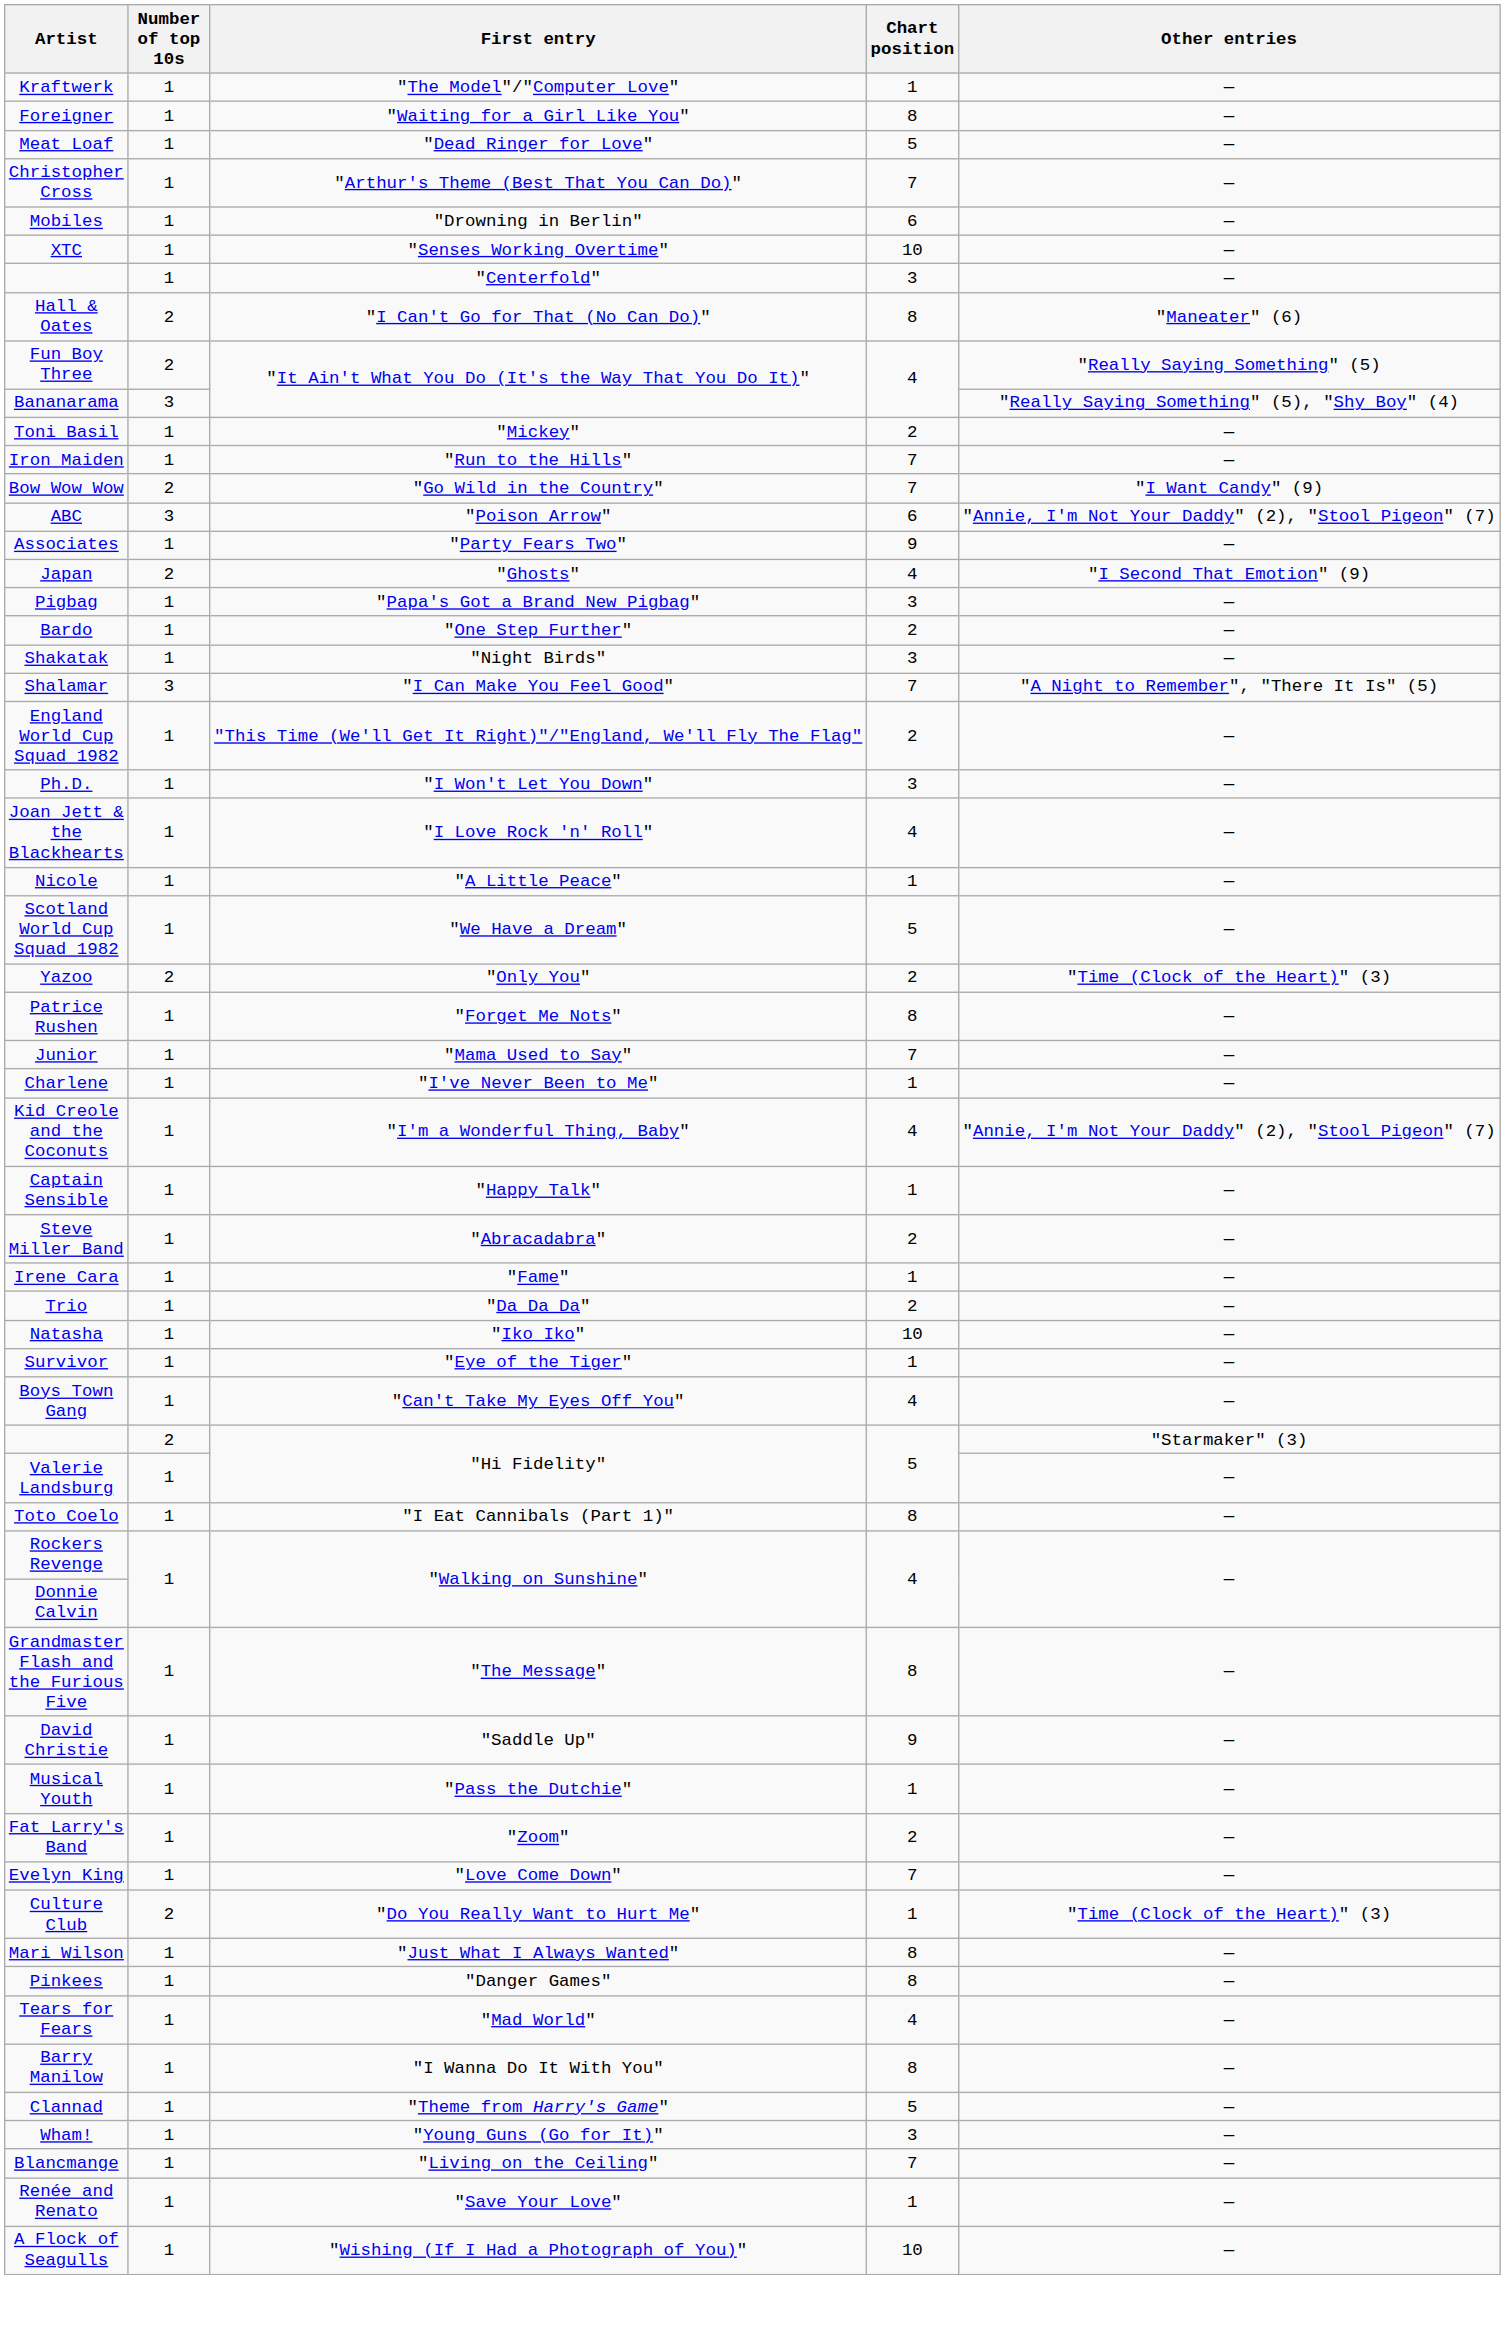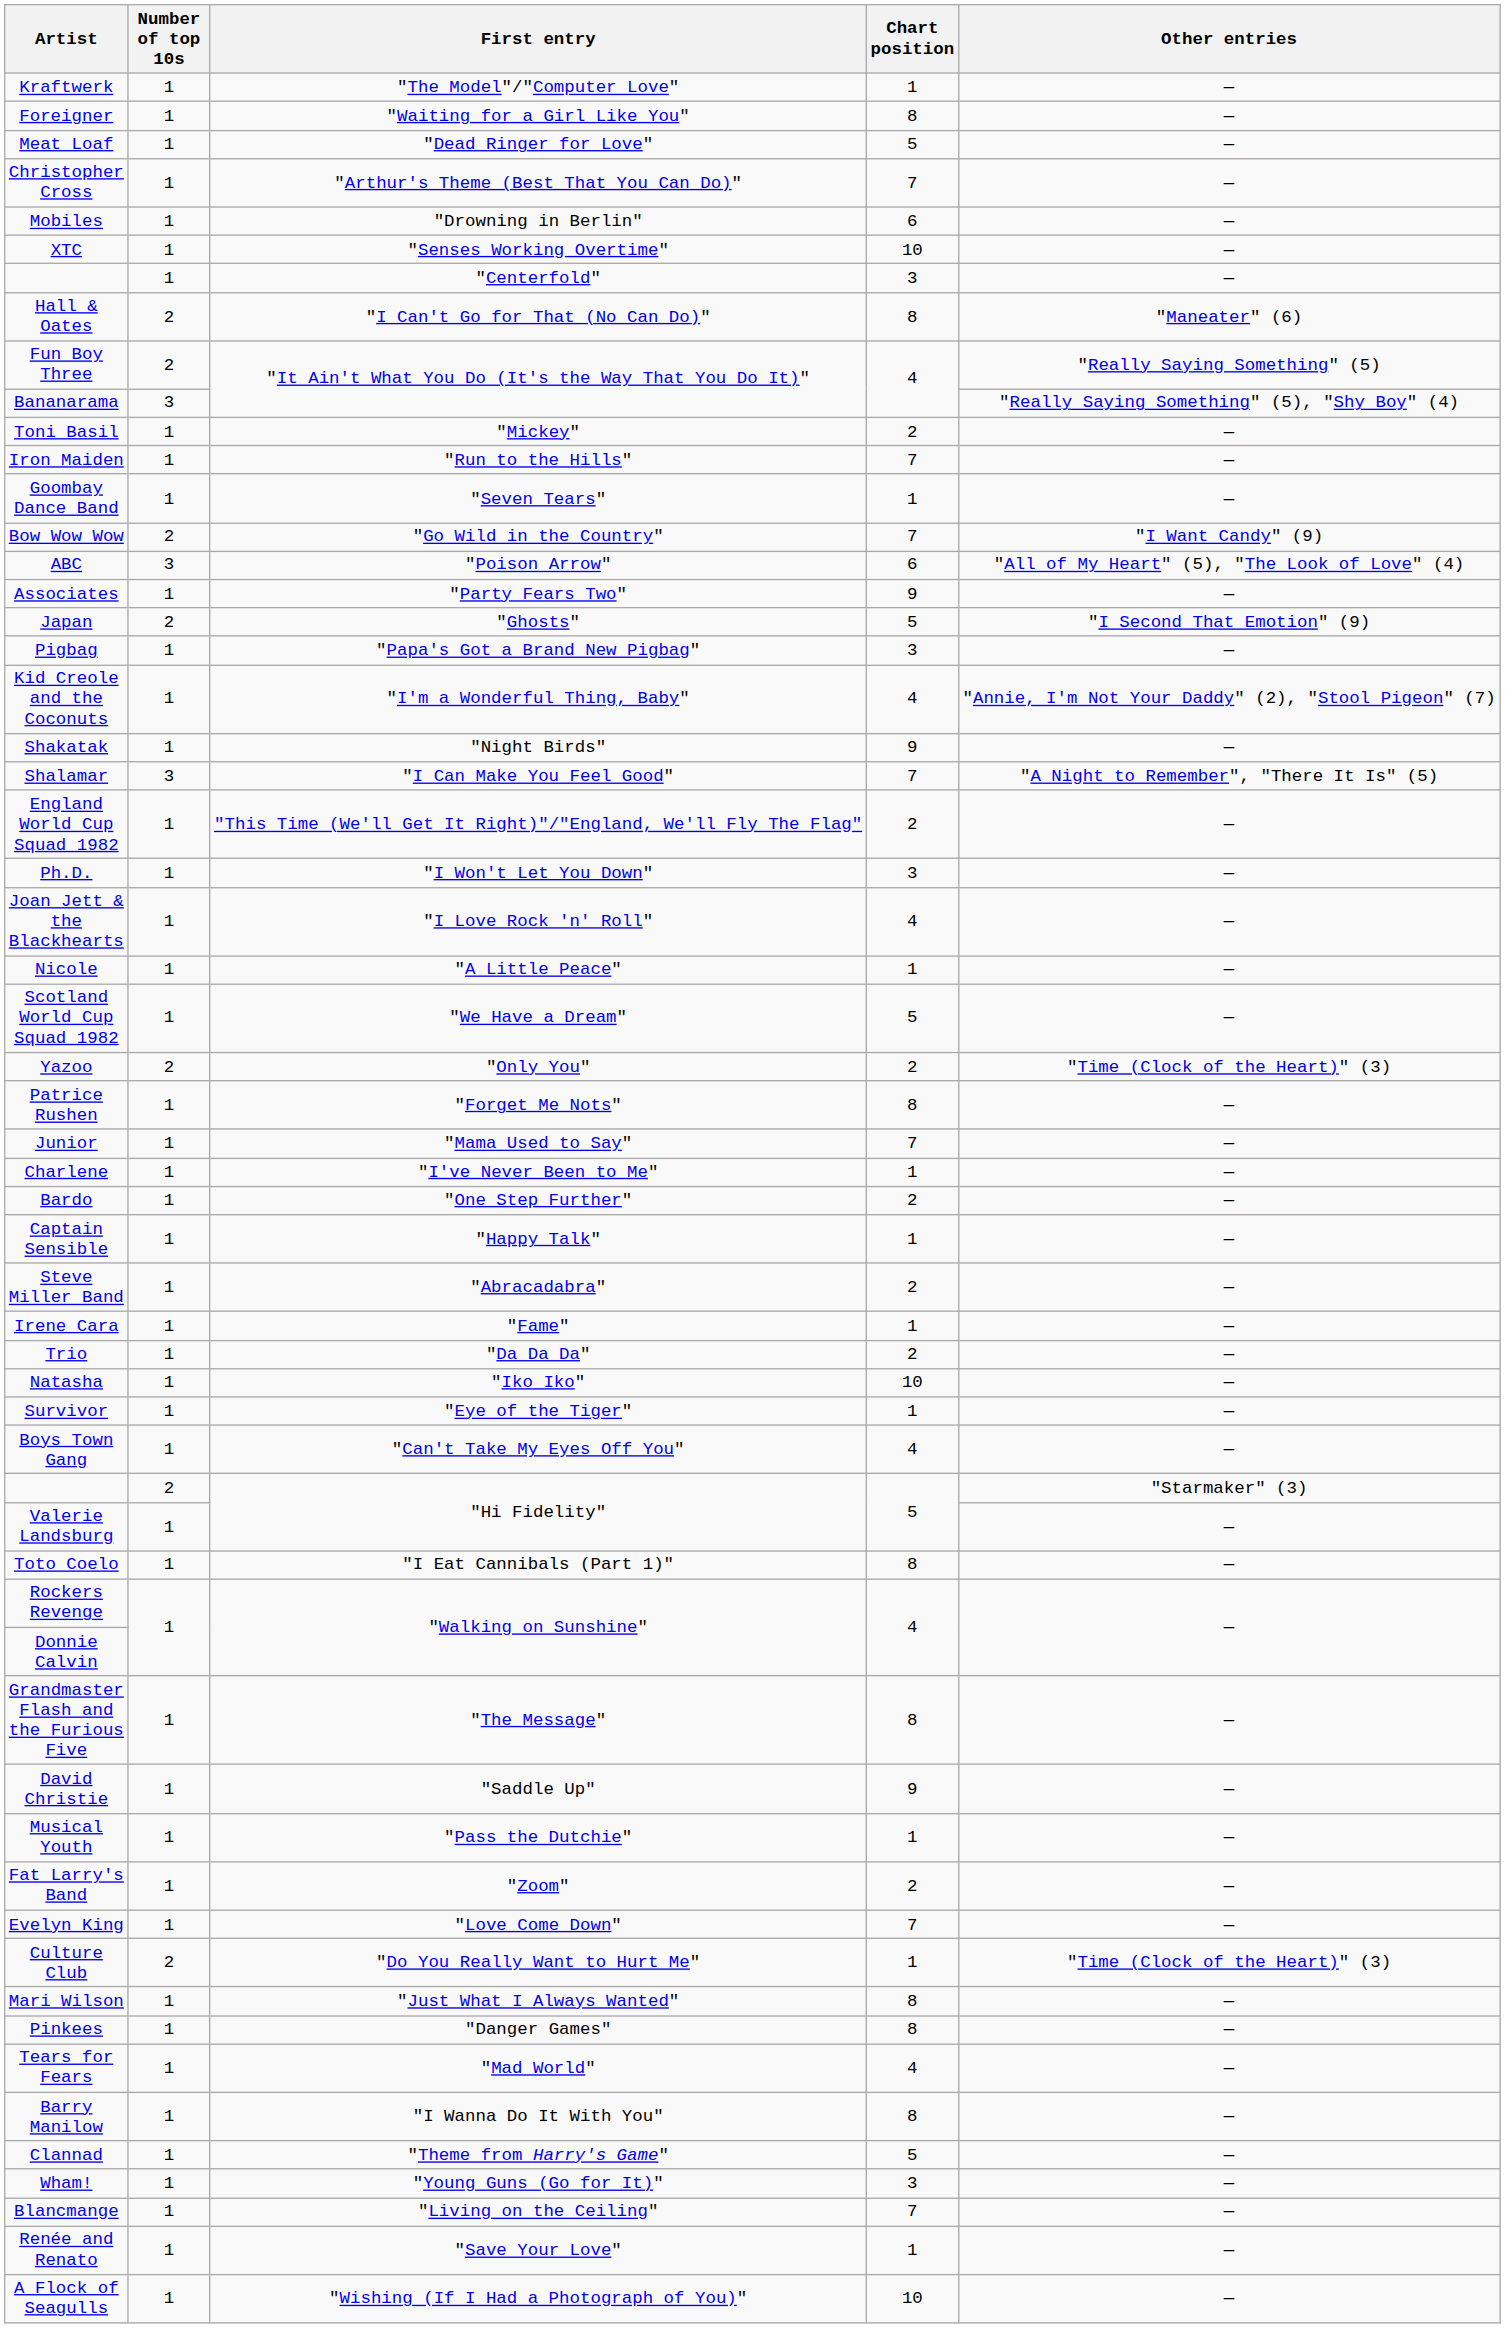 <table class="wikitable sortable mw-collapsible mw-collapsed" style="text-align: center;">
 <tr>
 <th scope="col" style="width:55px;">Artist</th>
 <th scope="col" style="width:55px;" data-sort-type="number">Number of top 10s</th>
 <th scope="col" style="text-align:center;">First entry</th>
 <th scope="col" style="width:55px;" data-sort-type="number">Chart position</th>
 <th scope="col" style="text-align:center;">Other entries</th>
 </tr>
 <tr>
 <td><a href='#'>Kraftwerk</a></td>
 <td>1</td>
 <td>"<a href='#'>The Model</a>"/"<a href='#'>Computer Love</a>"</td>
 <td>1</td>
 <td>—</td>
 </tr>
 <tr>
 <td><a href='#'>Foreigner</a></td>
 <td>1</td>
 <td>"<a href='#'>Waiting for a Girl Like You</a>"</td>
 <td>8</td>
 <td>—</td>
 </tr>
 <tr>
 <td><a href='#'>Meat Loaf</a></td>
 <td>1</td>
 <td>"<a href='#'>Dead Ringer for Love</a>"</td>
 <td>5</td>
 <td>—</td>
 </tr>
 <tr>
 <td><a href='#'>Christopher Cross</a></td>
 <td>1</td>
 <td>"<a href='#'>Arthur's Theme (Best That You Can Do)</a>"</td>
 <td>7</td>
 <td>—</td>
 </tr>
 <tr>
 <td><a href='#'>Mobiles</a></td>
 <td>1</td>
 <td>"Drowning in Berlin"</td>
 <td>6</td>
 <td>—</td>
 </tr>
 <tr>
 <td><a href='#'>XTC</a></td>
 <td>1</td>
 <td>"<a href='#'>Senses Working Overtime</a>"</td>
 <td>10</td>
 <td>—</td>
 </tr>
 <tr>
 <td></td>
 <td>1</td>
 <td>"<a href='#'>Centerfold</a>"</td>
 <td>3</td>
 <td>—</td>
 </tr>
 <tr>
 <td><a href='#'>Hall & Oates</a></td>
 <td>2</td>
 <td>"<a href='#'>I Can't Go for That (No Can Do)</a>"</td>
 <td>8</td>
 <td>"<a href='#'>Maneater</a>" (6)</td>
 </tr>
 <tr>
 <td><a href='#'>Fun Boy Three</a></td>
 <td>2</td>
 <td rowspan="2" style="text-align:center">"<a href='#'>It Ain't What You Do (It's the Way That You Do It)</a>"</td>
 <td rowspan="2" style="text-align:center">4</td>
 <td>"<a href='#'>Really Saying Something</a>" (5)</td>
 </tr>
 <tr>
 <td><a href='#'>Bananarama</a></td>
 <td>3</td>
 <td>"<a href='#'>Really Saying Something</a>" (5), "<a href='#'>Shy Boy</a>" (4)</td>
 </tr>
 <tr>
 <td><a href='#'>Toni Basil</a></td>
 <td>1</td>
 <td>"<a href='#'>Mickey</a>"</td>
 <td>2</td>
 <td>—</td>
 </tr>
 <tr>
 <td><a href='#'>Iron Maiden</a></td>
 <td>1</td>
 <td>"<a href='#'>Run to the Hills</a>"</td>
 <td>7</td>
 <td>—</td>
 </tr>
 <tr>
+<td><a href='#'>Goombay Dance Band</a></td>
+<td>1</td>
+<td>"<a href='#'>Seven Tears</a>"</td>
+<td>1</td>
+<td>—</td>
+</tr>
+<tr>
 <td><a href='#'>Bow Wow Wow</a></td>
 <td>2</td>
 <td>"<a href='#'>Go Wild in the Country</a>"</td>
 <td>7</td>
 <td>"<a href='#'>I Want Candy</a>" (9)</td>
 </tr>
 <tr>
 <td><a href='#'>ABC</a></td>
 <td>3</td>
 <td>"<a href='#'>Poison Arrow</a>"</td>
 <td>6</td>
-<td>"<a href='#'>Annie, I'm Not Your Daddy</a>" (2), "<a href='#'>Stool Pigeon</a>" (7)</td>
+<td>"<a href='#'>All of My Heart</a>" (5), "<a href='#'>The Look of Love</a>" (4)</td>
 </tr>
 <tr>
 <td><a href='#'>Associates</a></td>
 <td>1</td>
 <td>"<a href='#'>Party Fears Two</a>"</td>
 <td>9</td>
 <td>—</td>
 </tr>
 <tr>
 <td><a href='#'>Japan</a></td>
 <td>2</td>
 <td>"<a href='#'>Ghosts</a>"</td>
-<td>4</td>
+<td>5</td>
 <td>"<a href='#'>I Second That Emotion</a>" (9)</td>
 </tr>
 <tr>
 <td><a href='#'>Pigbag</a></td>
 <td>1</td>
 <td>"<a href='#'>Papa's Got a Brand New Pigbag</a>"</td>
 <td>3</td>
 <td>—</td>
 </tr>
 <tr>
-<td><a href='#'>Bardo</a></td>
+<td><a href='#'>Kid Creole and the Coconuts</a></td>
 <td>1</td>
-<td>"<a href='#'>One Step Further</a>"</td>
-<td>2</td>
-<td>—</td>
+<td>"<a href='#'>I'm a Wonderful Thing, Baby</a>"</td>
+<td>4</td>
+<td>"<a href='#'>Annie, I'm Not Your Daddy</a>" (2), "<a href='#'>Stool Pigeon</a>" (7)</td>
 </tr>
 <tr>
 <td><a href='#'>Shakatak</a></td>
 <td>1</td>
 <td>"Night Birds"</td>
-<td>3</td>
+<td>9</td>
 <td>—</td>
 </tr>
 <tr>
 <td><a href='#'>Shalamar</a></td>
 <td>3</td>
 <td>"<a href='#'>I Can Make You Feel Good</a>"</td>
 <td>7</td>
 <td>"<a href='#'>A Night to Remember</a>", "There It Is" (5)</td>
 </tr>
 <tr>
 <td><a href='#'>England World Cup Squad 1982</a></td>
 <td>1</td>
 <td><a href='#'>"This Time (We'll Get It Right)"/"England, We'll Fly The Flag"</a></td>
 <td>2</td>
 <td>—</td>
 </tr>
 <tr>
 <td><a href='#'>Ph.D.</a></td>
 <td>1</td>
 <td>"<a href='#'>I Won't Let You Down</a>"</td>
 <td>3</td>
 <td>—</td>
 </tr>
 <tr>
 <td><a href='#'>Joan Jett & the Blackhearts</a></td>
 <td>1</td>
 <td>"<a href='#'>I Love Rock 'n' Roll</a>"</td>
 <td>4</td>
 <td>—</td>
 </tr>
 <tr>
 <td><a href='#'>Nicole</a></td>
 <td>1</td>
 <td>"<a href='#'>A Little Peace</a>"</td>
 <td>1</td>
 <td>—</td>
 </tr>
 <tr>
 <td><a href='#'>Scotland World Cup Squad 1982</a></td>
 <td>1</td>
 <td>"<a href='#'>We Have a Dream</a>"</td>
 <td>5</td>
 <td>—</td>
 </tr>
 <tr>
 <td><a href='#'>Yazoo</a></td>
 <td>2</td>
 <td>"<a href='#'>Only You</a>"</td>
 <td>2</td>
 <td>"<a href='#'>Time (Clock of the Heart)</a>" (3)</td>
 </tr>
 <tr>
 <td><a href='#'>Patrice Rushen</a></td>
 <td>1</td>
 <td>"<a href='#'>Forget Me Nots</a>"</td>
 <td>8</td>
 <td>—</td>
 </tr>
 <tr>
 <td><a href='#'>Junior</a></td>
 <td>1</td>
 <td>"<a href='#'>Mama Used to Say</a>"</td>
 <td>7</td>
 <td>—</td>
 </tr>
 <tr>
 <td><a href='#'>Charlene</a></td>
 <td>1</td>
 <td>"<a href='#'>I've Never Been to Me</a>"</td>
 <td>1</td>
 <td>—</td>
 </tr>
 <tr>
-<td><a href='#'>Kid Creole and the Coconuts</a></td>
+<td><a href='#'>Bardo</a></td>
 <td>1</td>
-<td>"<a href='#'>I'm a Wonderful Thing, Baby</a>"</td>
-<td>4</td>
-<td>"<a href='#'>Annie, I'm Not Your Daddy</a>" (2), "<a href='#'>Stool Pigeon</a>" (7)</td>
+<td>"<a href='#'>One Step Further</a>"</td>
+<td>2</td>
+<td>—</td>
 </tr>
 <tr>
 <td><a href='#'>Captain Sensible</a></td>
 <td>1</td>
 <td>"<a href='#'>Happy Talk</a>"</td>
 <td>1</td>
 <td>—</td>
 </tr>
 <tr>
 <td><a href='#'>Steve Miller Band</a></td>
 <td>1</td>
 <td>"<a href='#'>Abracadabra</a>"</td>
 <td>2</td>
 <td>—</td>
 </tr>
 <tr>
 <td><a href='#'>Irene Cara</a></td>
 <td>1</td>
 <td>"<a href='#'>Fame</a>"</td>
 <td>1</td>
 <td>—</td>
 </tr>
 <tr>
 <td><a href='#'>Trio</a></td>
 <td>1</td>
 <td>"<a href='#'>Da Da Da</a>"</td>
 <td>2</td>
 <td>—</td>
 </tr>
 <tr>
 <td><a href='#'>Natasha</a></td>
 <td>1</td>
 <td>"<a href='#'>Iko Iko</a>"</td>
 <td>10</td>
 <td>—</td>
 </tr>
 <tr>
 <td><a href='#'>Survivor</a></td>
 <td>1</td>
 <td>"<a href='#'>Eye of the Tiger</a>"</td>
 <td>1</td>
 <td>—</td>
 </tr>
 <tr>
 <td><a href='#'>Boys Town Gang</a></td>
 <td>1</td>
 <td>"<a href='#'>Can't Take My Eyes Off You</a>"</td>
 <td>4</td>
 <td>—</td>
 </tr>
 <tr>
 <td></td>
 <td>2</td>
 <td rowspan="2" style="text-align:center">"Hi Fidelity"</td>
 <td rowspan="2" style="text-align:center">5</td>
 <td>"Starmaker" (3)</td>
 </tr>
 <tr>
 <td><a href='#'>Valerie Landsburg</a></td>
 <td>1</td>
 <td>—</td>
 </tr>
 <tr>
 <td><a href='#'>Toto Coelo</a></td>
 <td>1</td>
 <td>"I Eat Cannibals (Part 1)"</td>
 <td>8</td>
 <td>—</td>
 </tr>
 <tr>
 <td><a href='#'>Rockers Revenge</a></td>
 <td rowspan="2">1</td>
 <td rowspan="2" style="text-align:center">"<a href='#'>Walking on Sunshine</a>"</td>
 <td rowspan="2" style="text-align:center">4</td>
 <td rowspan="2">—</td>
 </tr>
 <tr>
 <td><a href='#'>Donnie Calvin</a></td>
 </tr>
 <tr>
 <td><a href='#'>Grandmaster Flash and the Furious Five</a></td>
 <td>1</td>
 <td>"<a href='#'>The Message</a>"</td>
 <td>8</td>
 <td>—</td>
 </tr>
 <tr>
 <td><a href='#'>David Christie</a></td>
 <td>1</td>
 <td>"Saddle Up"</td>
 <td>9</td>
 <td>—</td>
 </tr>
 <tr>
 <td><a href='#'>Musical Youth</a></td>
 <td>1</td>
 <td>"<a href='#'>Pass the Dutchie</a>"</td>
 <td>1</td>
 <td>—</td>
 </tr>
 <tr>
 <td><a href='#'>Fat Larry's Band</a></td>
 <td>1</td>
 <td>"<a href='#'>Zoom</a>"</td>
 <td>2</td>
 <td>—</td>
 </tr>
 <tr>
 <td><a href='#'>Evelyn King</a></td>
 <td>1</td>
 <td>"<a href='#'>Love Come Down</a>"</td>
 <td>7</td>
 <td>—</td>
 </tr>
 <tr>
 <td><a href='#'>Culture Club</a></td>
 <td>2</td>
 <td>"<a href='#'>Do You Really Want to Hurt Me</a>"</td>
 <td>1</td>
 <td>"<a href='#'>Time (Clock of the Heart)</a>" (3)</td>
 </tr>
 <tr>
 <td><a href='#'>Mari Wilson</a></td>
 <td>1</td>
 <td>"<a href='#'>Just What I Always Wanted</a>"</td>
 <td>8</td>
 <td>—</td>
 </tr>
 <tr>
 <td><a href='#'>Pinkees</a></td>
 <td>1</td>
 <td>"Danger Games"</td>
 <td>8</td>
 <td>—</td>
 </tr>
 <tr>
 <td><a href='#'>Tears for Fears</a></td>
 <td>1</td>
 <td>"<a href='#'>Mad World</a>"</td>
 <td>4</td>
 <td>—</td>
 </tr>
 <tr>
 <td><a href='#'>Barry Manilow</a></td>
 <td>1</td>
 <td>"I Wanna Do It With You"</td>
 <td>8</td>
 <td>—</td>
 </tr>
 <tr>
 <td><a href='#'>Clannad</a></td>
 <td>1</td>
 <td>"<a href='#'>Theme from <em>Harry's Game</em></a>"</td>
 <td>5</td>
 <td>—</td>
 </tr>
 <tr>
 <td><a href='#'>Wham!</a></td>
 <td>1</td>
 <td>"<a href='#'>Young Guns (Go for It)</a>"</td>
 <td>3</td>
 <td>—</td>
 </tr>
 <tr>
 <td><a href='#'>Blancmange</a></td>
 <td>1</td>
 <td>"<a href='#'>Living on the Ceiling</a>"</td>
 <td>7</td>
 <td>—</td>
 </tr>
 <tr>
 <td><a href='#'>Renée and Renato</a></td>
 <td>1</td>
 <td>"<a href='#'>Save Your Love</a>"</td>
 <td>1</td>
 <td>—</td>
 </tr>
 <tr>
 <td><a href='#'>A Flock of Seagulls</a></td>
 <td>1</td>
 <td>"<a href='#'>Wishing (If I Had a Photograph of You)</a>"</td>
 <td>10</td>
 <td>—</td>
 </tr>
 </table>
